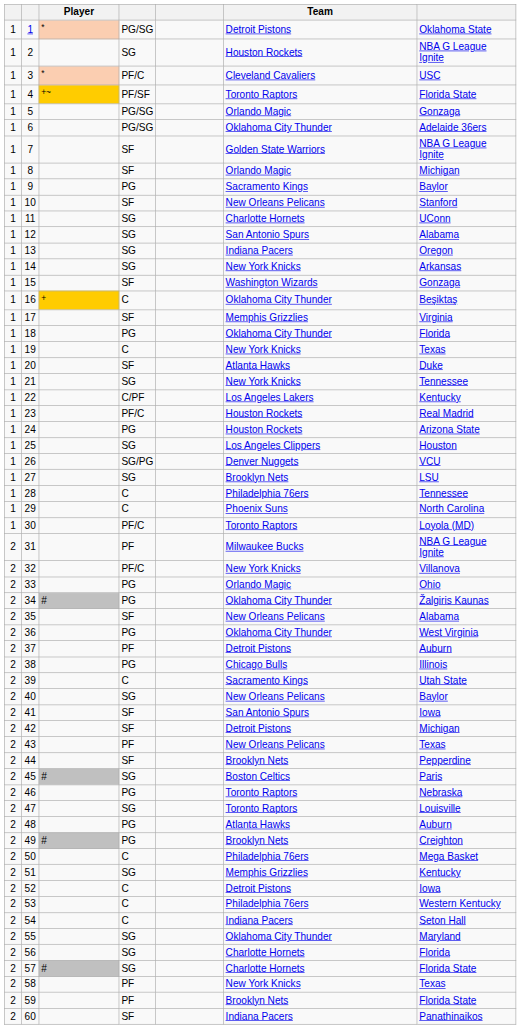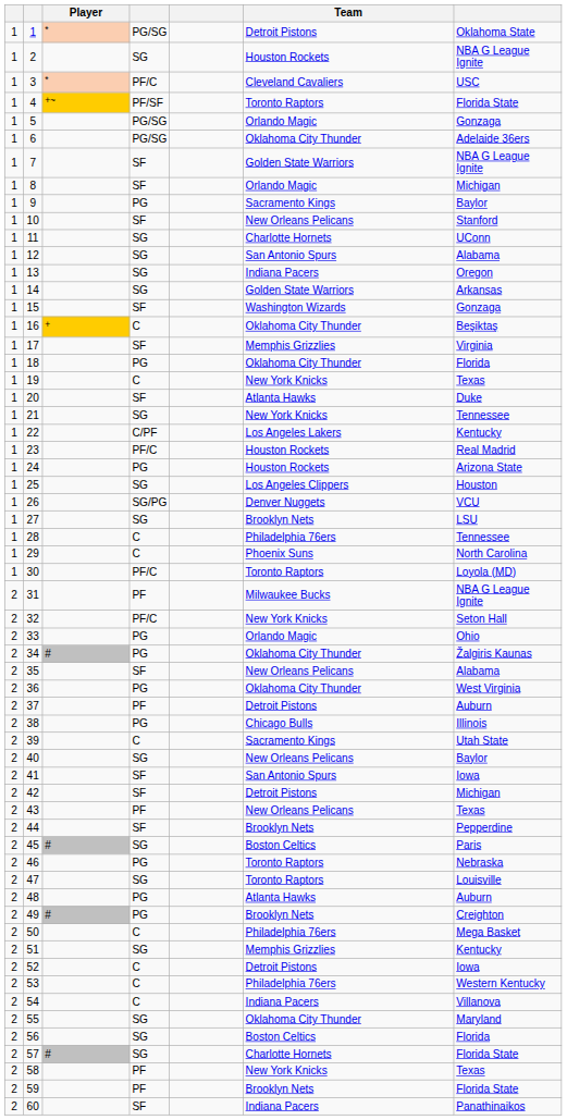 <table class="wikitable sortable plainrowheaders" style="text-align:left">
 <tr>
 <th style="width:20px;"></th>
 <th style="width:20px;"></th>
 <th style="width:120px;">Player</th>
 <th style="width:20px;"></th>
 <th style="width:100px;"></th>
 <th style="width:300px;">Team</th>
 <th style="width:150px;"></th>
 </tr>
 <tr>
 <td style="text-align:center;">1</td>
 <td style="text-align:center;"><a href='#'>1</a></td>
 <td bgcolor="#FBCEB1"><sup>*</sup></td>
 <td>PG/SG</td>
 <td></td>
 <td><a href='#'>Detroit Pistons</a></td>
 <td><a href='#'>Oklahoma State</a> </td>
 </tr>
 <tr>
 <td style="text-align:center;">1</td>
 <td style="text-align:center;">2</td>
 <td></td>
 <td>SG</td>
 <td></td>
 <td><a href='#'>Houston Rockets</a></td>
 <td><a href='#'>NBA G League Ignite</a> </td>
 </tr>
 <tr>
 <td style="text-align:center;">1</td>
 <td style="text-align:center;">3</td>
 <td bgcolor="#FBCEB1"><sup>*</sup></td>
 <td>PF/C</td>
 <td></td>
 <td><a href='#'>Cleveland Cavaliers</a></td>
 <td><a href='#'>USC</a> </td>
 </tr>
 <tr>
 <td style="text-align:center;">1</td>
 <td style="text-align:center;">4</td>
 <td bgcolor="#FFCC00"><sup>+~</sup></td>
 <td>PF/SF</td>
 <td></td>
 <td><a href='#'>Toronto Raptors</a></td>
 <td><a href='#'>Florida State</a> </td>
 </tr>
 <tr>
 <td style="text-align:center;">1</td>
 <td style="text-align:center;">5</td>
 <td></td>
 <td>PG/SG</td>
 <td></td>
 <td><a href='#'>Orlando Magic</a></td>
 <td><a href='#'>Gonzaga</a> </td>
 </tr>
 <tr>
 <td style="text-align:center;">1</td>
 <td style="text-align:center;">6</td>
 <td></td>
 <td>PG/SG</td>
 <td></td>
 <td><a href='#'>Oklahoma City Thunder</a></td>
 <td><a href='#'>Adelaide 36ers</a> </td>
 </tr>
 <tr>
 <td style="text-align:center;">1</td>
 <td style="text-align:center;">7</td>
 <td></td>
 <td>SF</td>
 <td></td>
 <td><a href='#'>Golden State Warriors</a> </td>
 <td><a href='#'>NBA G League Ignite</a> </td>
 </tr>
 <tr>
 <td style="text-align:center;">1</td>
 <td style="text-align:center;">8</td>
 <td></td>
 <td>SF</td>
 <td></td>
 <td><a href='#'>Orlando Magic</a> </td>
 <td><a href='#'>Michigan</a> </td>
 </tr>
 <tr>
 <td style="text-align:center;">1</td>
 <td style="text-align:center;">9</td>
 <td></td>
 <td>PG</td>
 <td></td>
 <td><a href='#'>Sacramento Kings</a></td>
 <td><a href='#'>Baylor</a> </td>
 </tr>
 <tr>
 <td style="text-align:center;">1</td>
 <td style="text-align:center;">10</td>
 <td></td>
 <td>SF</td>
 <td></td>
 <td><a href='#'>New Orleans Pelicans</a> </td>
 <td><a href='#'>Stanford</a> </td>
 </tr>
 <tr>
 <td style="text-align:center;">1</td>
 <td style="text-align:center;">11</td>
 <td></td>
 <td>SG</td>
 <td></td>
 <td><a href='#'>Charlotte Hornets</a></td>
 <td><a href='#'>UConn</a> </td>
 </tr>
 <tr>
 <td style="text-align:center;">1</td>
 <td style="text-align:center;">12</td>
 <td></td>
 <td>SG</td>
 <td></td>
 <td><a href='#'>San Antonio Spurs</a></td>
 <td><a href='#'>Alabama</a> </td>
 </tr>
 <tr>
 <td style="text-align:center;">1</td>
 <td style="text-align:center;">13</td>
 <td></td>
 <td>SG</td>
 <td></td>
 <td><a href='#'>Indiana Pacers</a></td>
 <td><a href='#'>Oregon</a> </td>
 </tr>
 <tr>
 <td style="text-align:center;">1</td>
 <td style="text-align:center;">14</td>
 <td></td>
 <td>SG</td>
 <td></td>
-<td><a href='#'>New York Knicks</a> </td>
+<td><a href='#'>Golden State Warriors</a></td>
 <td><a href='#'>Arkansas</a> </td>
 </tr>
 <tr>
 <td style="text-align:center;">1</td>
 <td style="text-align:center;">15</td>
 <td></td>
 <td>SF</td>
 <td></td>
 <td><a href='#'>Washington Wizards</a></td>
 <td><a href='#'>Gonzaga</a> </td>
 </tr>
 <tr>
 <td style="text-align:center;">1</td>
 <td style="text-align:center;">16</td>
 <td bgcolor="#FFCC00"><sup>+</sup></td>
 <td>C</td>
 <td></td>
 <td><a href='#'>Oklahoma City Thunder</a> </td>
 <td><a href='#'>Beşiktaş</a> </td>
 </tr>
 <tr>
 <td style="text-align:center;">1</td>
 <td style="text-align:center;">17</td>
 <td></td>
 <td>SF</td>
 <td></td>
 <td><a href='#'>Memphis Grizzlies</a> </td>
 <td><a href='#'>Virginia</a> </td>
 </tr>
 <tr>
 <td style="text-align:center;">1</td>
 <td style="text-align:center;">18</td>
 <td></td>
 <td>PG</td>
 <td></td>
 <td><a href='#'>Oklahoma City Thunder</a> </td>
 <td><a href='#'>Florida</a> </td>
 </tr>
 <tr>
 <td style="text-align:center;">1</td>
 <td style="text-align:center;">19</td>
 <td></td>
 <td>C</td>
 <td></td>
 <td><a href='#'>New York Knicks</a> </td>
 <td><a href='#'>Texas</a> </td>
 </tr>
 <tr>
 <td style="text-align:center;">1</td>
 <td style="text-align:center;">20</td>
 <td></td>
 <td>SF</td>
 <td></td>
 <td><a href='#'>Atlanta Hawks</a></td>
 <td><a href='#'>Duke</a> </td>
 </tr>
 <tr>
 <td style="text-align:center;">1</td>
 <td style="text-align:center;">21</td>
 <td></td>
 <td>SG</td>
 <td></td>
 <td><a href='#'>New York Knicks</a> </td>
 <td><a href='#'>Tennessee</a> </td>
 </tr>
 <tr>
 <td style="text-align:center;">1</td>
 <td style="text-align:center;">22</td>
 <td></td>
 <td>C/PF</td>
 <td></td>
 <td><a href='#'>Los Angeles Lakers</a> </td>
 <td><a href='#'>Kentucky</a> </td>
 </tr>
 <tr>
 <td style="text-align:center;">1</td>
 <td style="text-align:center;">23</td>
 <td></td>
 <td>PF/C</td>
 <td></td>
 <td><a href='#'>Houston Rockets</a> </td>
 <td><a href='#'>Real Madrid</a> </td>
 </tr>
 <tr>
 <td style="text-align:center;">1</td>
 <td style="text-align:center;">24</td>
 <td></td>
 <td>PG</td>
 <td></td>
 <td><a href='#'>Houston Rockets</a> </td>
 <td><a href='#'>Arizona State</a> </td>
 </tr>
 <tr>
 <td style="text-align:center;">1</td>
 <td style="text-align:center;">25</td>
 <td></td>
 <td>SG</td>
 <td></td>
 <td><a href='#'>Los Angeles Clippers</a> </td>
 <td><a href='#'>Houston</a> </td>
 </tr>
 <tr>
 <td style="text-align:center;">1</td>
 <td style="text-align:center;">26</td>
 <td></td>
 <td>SG/PG</td>
 <td></td>
 <td><a href='#'>Denver Nuggets</a></td>
 <td><a href='#'>VCU</a> </td>
 </tr>
 <tr>
 <td style="text-align:center;">1</td>
 <td style="text-align:center;">27</td>
 <td></td>
 <td>SG</td>
 <td></td>
 <td><a href='#'>Brooklyn Nets</a></td>
 <td><a href='#'>LSU</a> </td>
 </tr>
 <tr>
 <td style="text-align:center;">1</td>
 <td style="text-align:center;">28</td>
 <td></td>
 <td>C</td>
 <td></td>
 <td><a href='#'>Philadelphia 76ers</a></td>
 <td><a href='#'>Tennessee</a> </td>
 </tr>
 <tr>
 <td style="text-align:center;">1</td>
 <td style="text-align:center;">29</td>
 <td></td>
 <td>C</td>
 <td></td>
 <td><a href='#'>Phoenix Suns</a> </td>
 <td><a href='#'>North Carolina</a> </td>
 </tr>
 <tr>
 <td style="text-align:center;">1</td>
 <td style="text-align:center;">30</td>
 <td></td>
 <td>PF/C</td>
 <td></td>
 <td><a href='#'>Toronto Raptors</a> </td>
 <td><a href='#'>Loyola (MD)</a> </td>
 </tr>
 <tr>
 <td style="text-align:center;">2</td>
 <td style="text-align:center;">31</td>
 <td></td>
 <td>PF</td>
 <td></td>
 <td><a href='#'>Milwaukee Bucks</a> </td>
 <td><a href='#'>NBA G League Ignite</a> </td>
 </tr>
 <tr>
 <td style="text-align:center;">2</td>
 <td style="text-align:center;">32</td>
 <td></td>
 <td>PF/C</td>
 <td></td>
 <td><a href='#'>New York Knicks</a> </td>
-<td><a href='#'>Villanova</a> </td>
+<td><a href='#'>Seton Hall</a> </td>
 </tr>
 <tr>
 <td style="text-align:center;">2</td>
 <td style="text-align:center;">33</td>
 <td></td>
 <td>PG</td>
 <td></td>
 <td><a href='#'>Orlando Magic</a> </td>
 <td><a href='#'>Ohio</a> </td>
 </tr>
 <tr>
 <td style="text-align:center;">2</td>
 <td style="text-align:center;">34</td>
 <td bgcolor="C0C0C0">#</td>
 <td>PG</td>
 <td></td>
 <td><a href='#'>Oklahoma City Thunder</a> </td>
 <td><a href='#'>Žalgiris Kaunas</a> </td>
 </tr>
 <tr>
 <td style="text-align:center;">2</td>
 <td style="text-align:center;">35</td>
 <td></td>
 <td>SF</td>
 <td></td>
 <td><a href='#'>New Orleans Pelicans</a> </td>
 <td><a href='#'>Alabama</a> </td>
 </tr>
 <tr>
 <td style="text-align:center;">2</td>
 <td style="text-align:center;">36</td>
 <td></td>
 <td>PG</td>
 <td></td>
 <td><a href='#'>Oklahoma City Thunder</a> </td>
 <td><a href='#'>West Virginia</a> </td>
 </tr>
 <tr>
 <td style="text-align:center;">2</td>
 <td style="text-align:center;">37</td>
 <td></td>
 <td>PF</td>
 <td></td>
 <td><a href='#'>Detroit Pistons</a> </td>
 <td><a href='#'>Auburn</a> </td>
 </tr>
 <tr>
 <td style="text-align:center;">2</td>
 <td style="text-align:center;">38</td>
 <td></td>
 <td>PG</td>
 <td></td>
 <td><a href='#'>Chicago Bulls</a> </td>
 <td><a href='#'>Illinois</a> </td>
 </tr>
 <tr>
 <td style="text-align:center;">2</td>
 <td style="text-align:center;">39</td>
 <td></td>
 <td>C</td>
 <td></td>
 <td><a href='#'>Sacramento Kings</a></td>
 <td><a href='#'>Utah State</a> </td>
 </tr>
 <tr>
 <td style="text-align:center;">2</td>
 <td style="text-align:center;">40</td>
 <td></td>
 <td>SG</td>
 <td></td>
 <td><a href='#'>New Orleans Pelicans</a> </td>
 <td><a href='#'>Baylor</a> </td>
 </tr>
 <tr>
 <td style="text-align:center;">2</td>
 <td style="text-align:center;">41</td>
 <td></td>
 <td>SF</td>
 <td></td>
 <td><a href='#'>San Antonio Spurs</a></td>
 <td><a href='#'>Iowa</a> </td>
 </tr>
 <tr>
 <td style="text-align:center;">2</td>
 <td style="text-align:center;">42</td>
 <td></td>
 <td>SF</td>
 <td></td>
 <td><a href='#'>Detroit Pistons</a> </td>
 <td><a href='#'>Michigan</a> </td>
 </tr>
 <tr>
 <td style="text-align:center;">2</td>
 <td style="text-align:center;">43</td>
 <td></td>
 <td>PF</td>
 <td></td>
 <td><a href='#'>New Orleans Pelicans</a> </td>
 <td><a href='#'>Texas</a> </td>
 </tr>
 <tr>
 <td style="text-align:center;">2</td>
 <td style="text-align:center;">44</td>
 <td></td>
 <td>SF</td>
 <td></td>
 <td><a href='#'>Brooklyn Nets</a> </td>
 <td><a href='#'>Pepperdine</a> </td>
 </tr>
 <tr>
 <td style="text-align:center;">2</td>
 <td style="text-align:center;">45</td>
 <td bgcolor="C0C0C0">#</td>
 <td>SG</td>
 <td></td>
 <td><a href='#'>Boston Celtics</a></td>
 <td><a href='#'>Paris</a> </td>
 </tr>
 <tr>
 <td style="text-align:center;">2</td>
 <td style="text-align:center;">46</td>
 <td></td>
 <td>PG</td>
 <td></td>
 <td><a href='#'>Toronto Raptors</a> </td>
 <td><a href='#'>Nebraska</a> </td>
 </tr>
 <tr>
 <td style="text-align:center;">2</td>
 <td style="text-align:center;">47</td>
 <td></td>
 <td>SG</td>
 <td></td>
 <td><a href='#'>Toronto Raptors</a> </td>
 <td><a href='#'>Louisville</a> </td>
 </tr>
 <tr>
 <td style="text-align:center;">2</td>
 <td style="text-align:center;">48</td>
 <td></td>
 <td>PG</td>
 <td></td>
 <td><a href='#'>Atlanta Hawks</a> </td>
 <td><a href='#'>Auburn</a> </td>
 </tr>
 <tr>
 <td style="text-align:center;">2</td>
 <td style="text-align:center;">49</td>
 <td bgcolor="C0C0C0">#</td>
 <td>PG</td>
 <td></td>
 <td><a href='#'>Brooklyn Nets</a> </td>
 <td><a href='#'>Creighton</a> </td>
 </tr>
 <tr>
 <td style="text-align:center;">2</td>
 <td style="text-align:center;">50</td>
 <td></td>
 <td>C</td>
 <td></td>
 <td><a href='#'>Philadelphia 76ers</a> </td>
 <td><a href='#'>Mega Basket</a> </td>
 </tr>
 <tr>
 <td style="text-align:center;">2</td>
 <td style="text-align:center;">51</td>
 <td></td>
 <td>SG</td>
 <td></td>
 <td><a href='#'>Memphis Grizzlies</a> </td>
 <td><a href='#'>Kentucky</a> </td>
 </tr>
 <tr>
 <td style="text-align:center;">2</td>
 <td style="text-align:center;">52</td>
 <td></td>
 <td>C</td>
 <td></td>
 <td><a href='#'>Detroit Pistons</a> </td>
 <td><a href='#'>Iowa</a> </td>
 </tr>
 <tr>
 <td style="text-align:center;">2</td>
 <td style="text-align:center;">53</td>
 <td></td>
 <td>C</td>
 <td></td>
 <td><a href='#'>Philadelphia 76ers</a> </td>
 <td><a href='#'>Western Kentucky</a> </td>
 </tr>
 <tr>
 <td style="text-align:center;">2</td>
 <td style="text-align:center;">54</td>
 <td></td>
 <td>C</td>
 <td></td>
 <td><a href='#'>Indiana Pacers</a> </td>
-<td><a href='#'>Seton Hall</a> </td>
+<td><a href='#'>Villanova</a> </td>
 </tr>
 <tr>
 <td style="text-align:center;">2</td>
 <td style="text-align:center;">55</td>
 <td></td>
 <td>SG</td>
 <td></td>
 <td><a href='#'>Oklahoma City Thunder</a> </td>
 <td><a href='#'>Maryland</a> </td>
 </tr>
 <tr>
 <td style="text-align:center;">2</td>
 <td style="text-align:center;">56</td>
 <td></td>
 <td>SG</td>
 <td></td>
-<td><a href='#'>Charlotte Hornets</a> </td>
+<td><a href='#'>Boston Celtics</a></td>
 <td><a href='#'>Florida</a> </td>
 </tr>
 <tr>
 <td style="text-align:center;">2</td>
 <td style="text-align:center;">57</td>
 <td bgcolor="C0C0C0">#</td>
 <td>SG</td>
 <td></td>
 <td><a href='#'>Charlotte Hornets</a> </td>
 <td><a href='#'>Florida State</a> </td>
 </tr>
 <tr>
 <td style="text-align:center;">2</td>
 <td style="text-align:center;">58</td>
 <td></td>
 <td>PF</td>
 <td></td>
 <td><a href='#'>New York Knicks</a> </td>
 <td><a href='#'>Texas</a> </td>
 </tr>
 <tr>
 <td style="text-align:center;">2</td>
 <td style="text-align:center;">59</td>
 <td></td>
 <td>PF</td>
 <td></td>
 <td><a href='#'>Brooklyn Nets</a> </td>
 <td><a href='#'>Florida State</a> </td>
 </tr>
 <tr>
 <td style="text-align:center;">2</td>
 <td style="text-align:center;">60</td>
 <td></td>
 <td>SF</td>
 <td></td>
 <td><a href='#'>Indiana Pacers</a> </td>
 <td><a href='#'>Panathinaikos</a> </td>
 </tr>
 </table>
